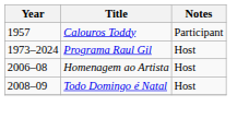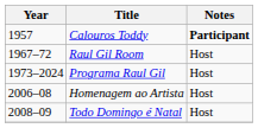 <table class="wikitable">
 <tr>
 <th>Year</th>
 <th>Title</th>
 <th>Notes</th>
 </tr>
 <tr>
 <td>1957</td>
 <td><em><a href='#'>Calouros Toddy</a></em></td>
-<td>Participant</td>
+<td><strong>Participant</strong></td>
+</tr>
+<tr>
+<td>1967–72</td>
+<td><em><a href='#'>Raul Gil Room</a></em></td>
+<td>Host</td>
 </tr>
 <tr>
 <td>1973–2024</td>
 <td><em><a href='#'>Programa Raul Gil</a></em></td>
 <td>Host</td>
 </tr>
 <tr>
 <td>2006–08</td>
 <td><em>Homenagem ao Artista</em></td>
 <td>Host</td>
 </tr>
 <tr>
 <td>2008–09</td>
 <td><em><a href='#'>Todo Domingo é Natal</a></em></td>
 <td>Host</td>
 </tr>
 <tr>
 </tr>
 </table>
